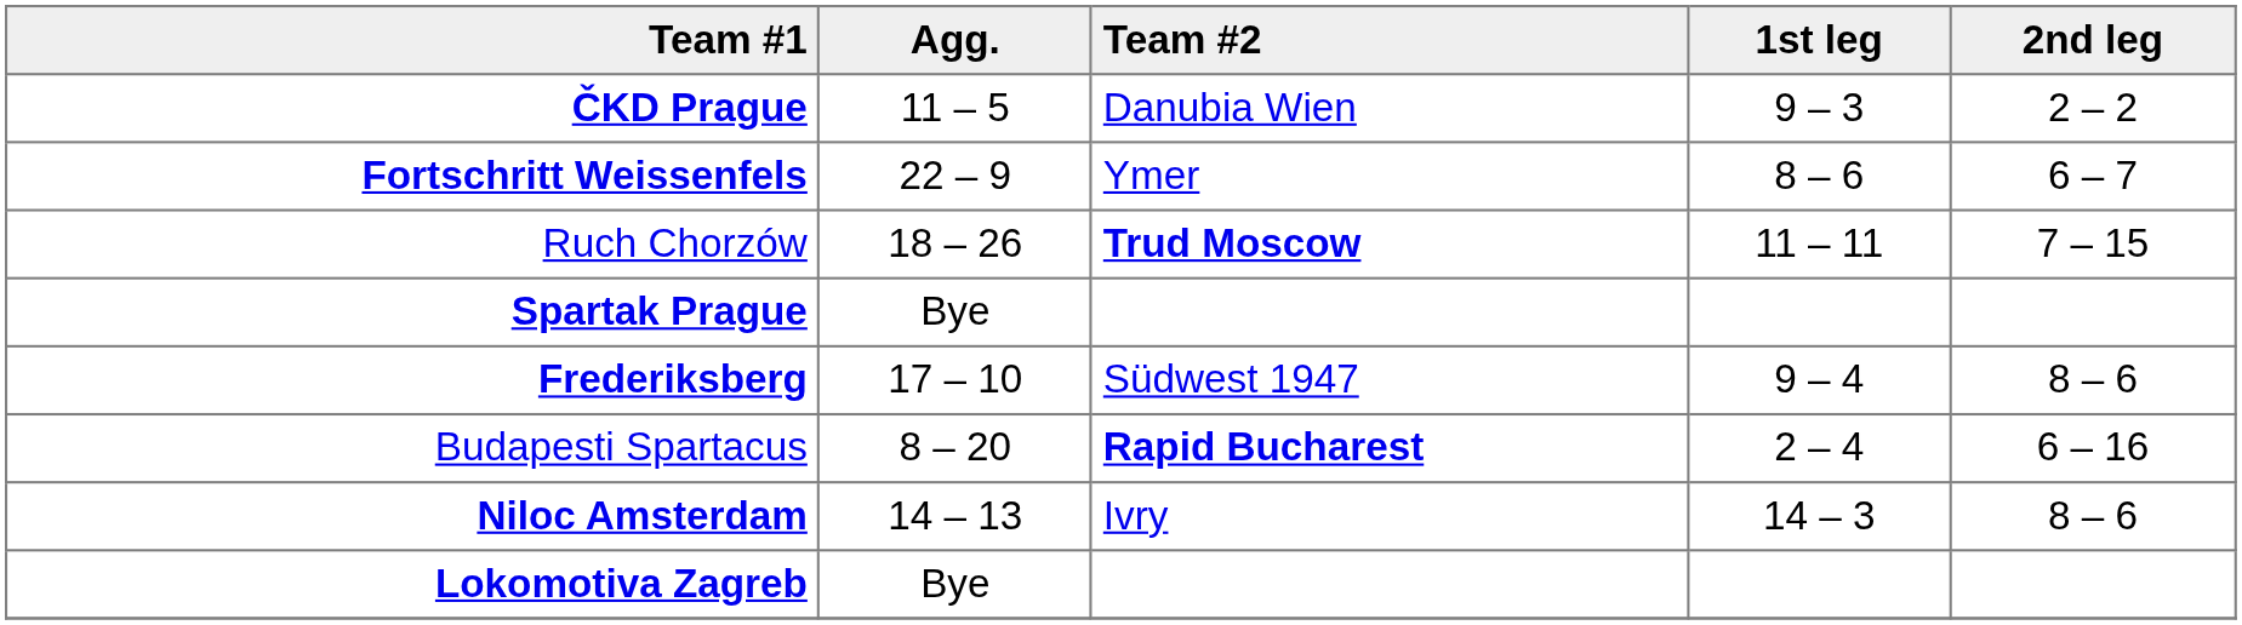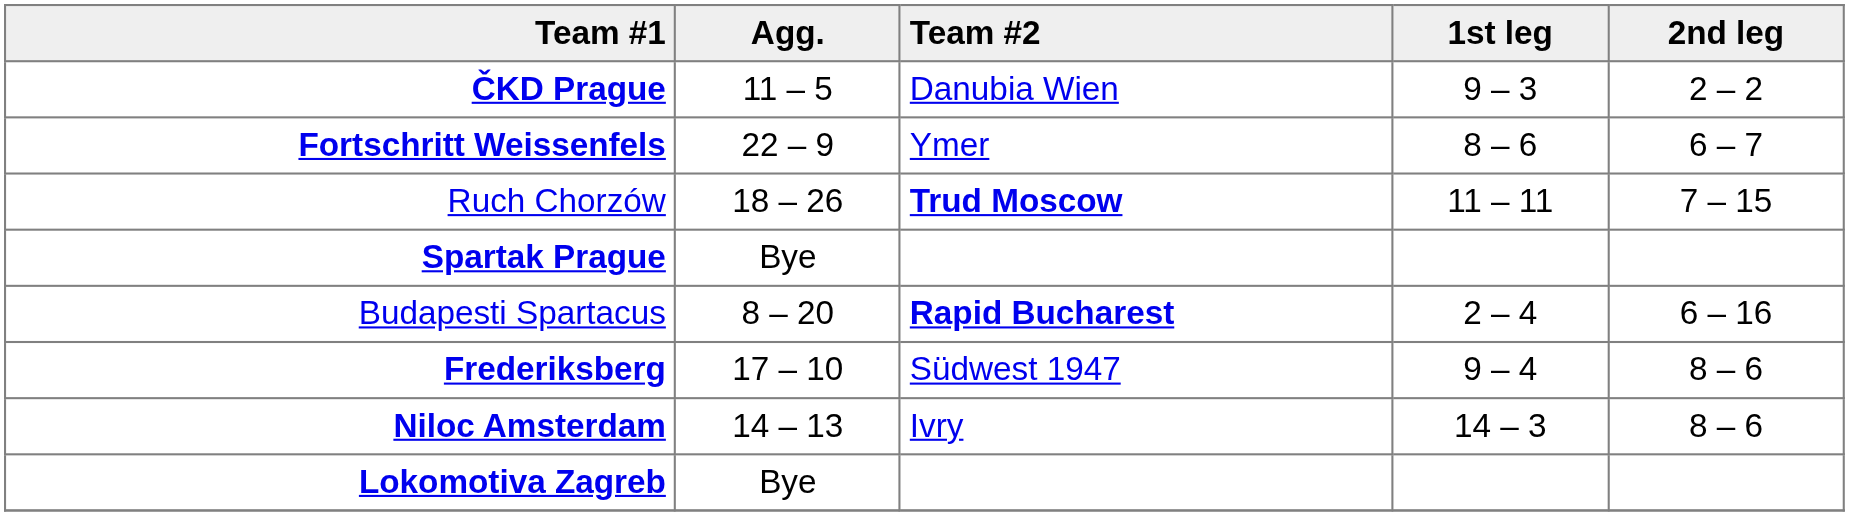 <table border=1 cellspacing=0 cellpadding=4 style="border-collapse: collapse;" width=70%>
 <tr bgcolor="efefef">
 <th align=right>Team #1</th>
 <th>Agg.</th>
 <th align=left>Team #2</th>
 <th>1st leg</th>
 <th>2nd leg</th>
 </tr>
 <tr>
 <td align=right><strong><a href='#'>ČKD Prague</a></strong> </td>
 <td align=center>11 – 5</td>
 <td> <a href='#'>Danubia Wien</a></td>
 <td align=center>9 – 3</td>
 <td align=center>2 – 2</td>
 </tr>
 <tr>
 <td align=right><strong><a href='#'>Fortschritt Weissenfels</a></strong> </td>
 <td align=center>22 – 9</td>
 <td> <a href='#'>Ymer</a></td>
 <td align=center>8 – 6</td>
 <td align=center>6 – 7</td>
 </tr>
 <tr>
 <td align=right><a href='#'>Ruch Chorzów</a> </td>
 <td align=center>18 – 26</td>
 <td> <strong><a href='#'>Trud Moscow</a></strong></td>
 <td align=center>11 – 11</td>
 <td align=center>7 – 15</td>
 </tr>
 <tr>
 <td align=right><strong><a href='#'>Spartak Prague</a></strong> </td>
 <td align=center>Bye</td>
 <td></td>
 <td></td>
 <td></td>
 </tr>
 <tr>
+<td align=right><a href='#'>Budapesti Spartacus</a> </td>
+<td align=center>8 – 20</td>
+<td> <strong><a href='#'>Rapid Bucharest</a></strong></td>
+<td align=center>2 – 4</td>
+<td align=center>6 – 16</td>
+</tr>
+<tr>
 <td align=right><strong><a href='#'>Frederiksberg</a></strong> </td>
 <td align=center>17 – 10</td>
 <td> <a href='#'>Südwest 1947</a></td>
 <td align=center>9 – 4</td>
 <td align=center>8 – 6</td>
-</tr>
-<tr>
-<td align=right><a href='#'>Budapesti Spartacus</a> </td>
-<td align=center>8 – 20</td>
-<td> <strong><a href='#'>Rapid Bucharest</a></strong></td>
-<td align=center>2 – 4</td>
-<td align=center>6 – 16</td>
 </tr>
 <tr>
 <td align=right><strong><a href='#'>Niloc Amsterdam</a></strong> </td>
 <td align=center>14 – 13</td>
 <td> <a href='#'>Ivry</a></td>
 <td align=center>14 – 3</td>
 <td align=center>8 – 6</td>
 </tr>
 <tr>
 <td align=right><strong><a href='#'>Lokomotiva Zagreb</a></strong> </td>
 <td align=center>Bye</td>
 <td></td>
 <td></td>
 <td></td>
 </tr>
 <tr>
 </tr>
 </table>
